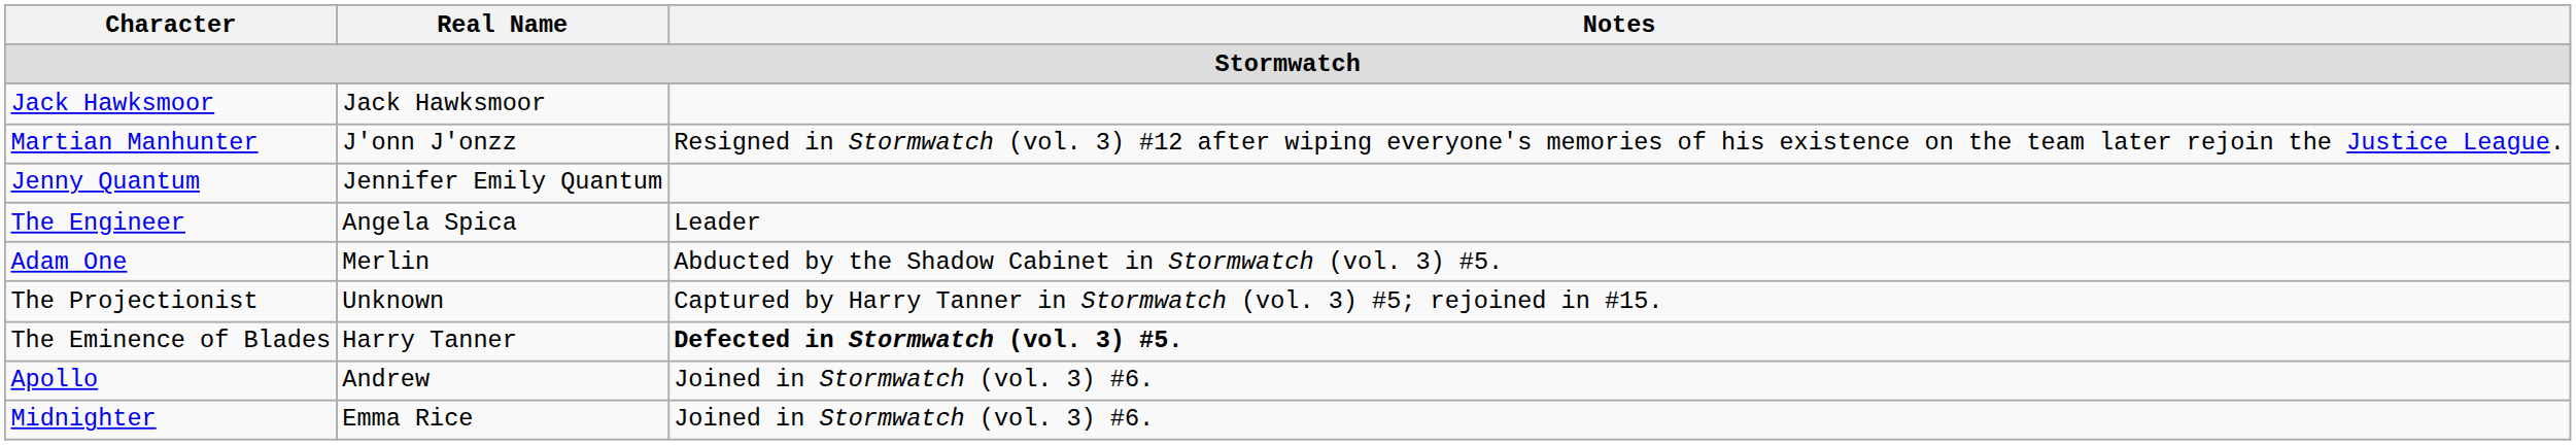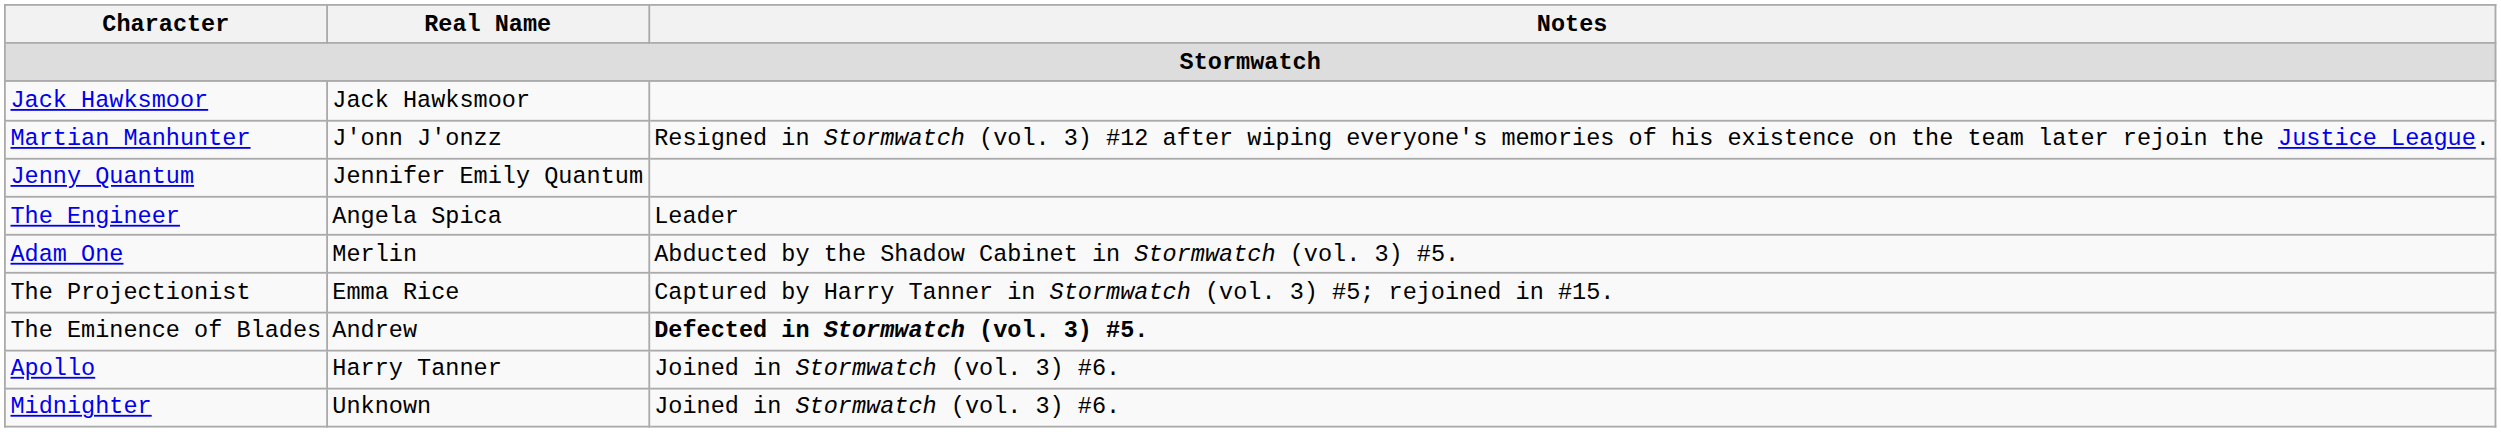 <table class="wikitable">
 <tr>
 <th>Character</th>
 <th>Real Name</th>
 <th>Notes</th>
 </tr>
 <tr bgcolor="#DDDDDD">
 <td colspan=5 align=center><strong>Stormwatch</strong></td>
 </tr>
 <tr>
 <td><a href='#'>Jack Hawksmoor</a></td>
 <td>Jack Hawksmoor</td>
 <td></td>
 </tr>
 <tr>
 <td><a href='#'>Martian Manhunter</a></td>
 <td>J'onn J'onzz</td>
 <td>Resigned in <em>Stormwatch</em> (vol. 3) #12 after wiping everyone's memories of his existence on the team later rejoin the <a href='#'>Justice League</a>.</td>
 </tr>
 <tr>
 <td><a href='#'>Jenny Quantum</a></td>
 <td>Jennifer Emily Quantum</td>
 <td></td>
 </tr>
 <tr>
 <td><a href='#'>The Engineer</a></td>
 <td>Angela Spica</td>
 <td>Leader</td>
 </tr>
 <tr>
 <td><a href='#'>Adam One</a></td>
 <td>Merlin</td>
 <td>Abducted by the Shadow Cabinet in <em>Stormwatch</em> (vol. 3) #5.</td>
 </tr>
 <tr>
 <td>The Projectionist</td>
-<td>Unknown</td>
+<td>Emma Rice</td>
 <td>Captured by Harry Tanner in <em>Stormwatch</em> (vol. 3) #5; rejoined in #15.</td>
 </tr>
 <tr>
 <td>The Eminence of Blades</td>
-<td>Harry Tanner</td>
+<td>Andrew</td>
 <td><strong>Defected in <em>Stormwatch</em> (vol. 3) #5.</strong></td>
 </tr>
 <tr>
 <td><a href='#'>Apollo</a></td>
-<td>Andrew</td>
+<td>Harry Tanner</td>
 <td>Joined in <em>Stormwatch</em> (vol. 3) #6.</td>
 </tr>
 <tr>
 <td><a href='#'>Midnighter</a></td>
-<td>Emma Rice</td>
+<td>Unknown</td>
 <td>Joined in <em>Stormwatch</em> (vol. 3) #6.</td>
 </tr>
 </table>
